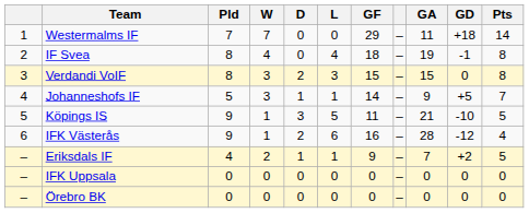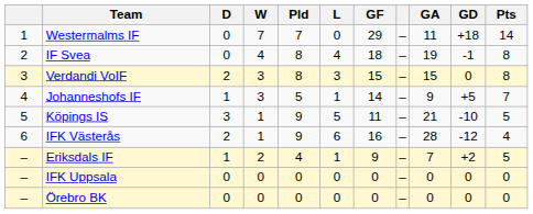 <table class="wikitable" style="text-align: center;">
 <tr>
 <th style="width: 40px;"></th>
 <th style="width: 200px;">Team</th>
+<th style="width: 35px;">D</th>
+<th style="width: 35px;">W</th>
 <th style="width: 45px;">Pld</th>
-<th style="width: 35px;">W</th>
-<th style="width: 35px;">D</th>
 <th style="width: 35px;">L</th>
 <th style="width: 45px;">GF</th>
 <th></th>
 <th style="width: 45px;">GA</th>
 <th style="width: 35px;">GD</th>
 <th style="width: 45px;">Pts</th>
 </tr>
 <tr>
 <td>1</td>
 <td style="text-align: left;"><a href='#'>Westermalms IF</a></td>
+<td>0</td>
 <td>7</td>
 <td>7</td>
-<td>0</td>
 <td>0</td>
 <td>29</td>
 <td>–</td>
 <td>11</td>
 <td>+18</td>
 <td>14</td>
 </tr>
 <tr>
 <td>2</td>
 <td style="text-align: left;"><a href='#'>IF Svea</a></td>
+<td>0</td>
+<td>4</td>
 <td>8</td>
-<td>4</td>
-<td>0</td>
 <td>4</td>
 <td>18</td>
 <td>–</td>
 <td>19</td>
 <td>-1</td>
 <td>8</td>
 </tr>
 <tr style="background: #fff8d1">
 <td>3</td>
 <td style="text-align: left;"><a href='#'>Verdandi VoIF</a></td>
+<td>2</td>
+<td>3</td>
 <td>8</td>
-<td>3</td>
-<td>2</td>
 <td>3</td>
 <td>15</td>
 <td>–</td>
 <td>15</td>
 <td>0</td>
 <td>8</td>
 </tr>
 <tr>
 <td>4</td>
 <td style="text-align: left;"><a href='#'>Johanneshofs IF</a></td>
+<td>1</td>
+<td>3</td>
 <td>5</td>
-<td>3</td>
-<td>1</td>
 <td>1</td>
 <td>14</td>
 <td>–</td>
 <td>9</td>
 <td>+5</td>
 <td>7</td>
 </tr>
 <tr>
 <td>5</td>
 <td style="text-align: left;"><a href='#'>Köpings IS</a></td>
+<td>3</td>
+<td>1</td>
 <td>9</td>
-<td>1</td>
-<td>3</td>
 <td>5</td>
 <td>11</td>
 <td>–</td>
 <td>21</td>
 <td>-10</td>
 <td>5</td>
 </tr>
 <tr>
 <td>6</td>
 <td style="text-align: left;"><a href='#'>IFK Västerås</a></td>
+<td>2</td>
+<td>1</td>
 <td>9</td>
-<td>1</td>
-<td>2</td>
 <td>6</td>
 <td>16</td>
 <td>–</td>
 <td>28</td>
 <td>-12</td>
 <td>4</td>
 </tr>
 <tr style="background: #fff8d1">
 <td>–</td>
 <td style="text-align: left;"><a href='#'>Eriksdals IF</a></td>
+<td>1</td>
+<td>2</td>
 <td>4</td>
-<td>2</td>
-<td>1</td>
 <td>1</td>
 <td>9</td>
 <td>–</td>
 <td>7</td>
 <td>+2</td>
 <td>5</td>
 </tr>
 <tr style="background: #fff8d1">
 <td>–</td>
 <td style="text-align: left;"><a href='#'>IFK Uppsala</a></td>
 <td>0</td>
 <td>0</td>
 <td>0</td>
 <td>0</td>
 <td>0</td>
 <td>–</td>
 <td>0</td>
 <td>0</td>
 <td>0</td>
 </tr>
 <tr style="background: #fff8d1">
 <td>–</td>
 <td style="text-align: left;"><a href='#'>Örebro BK</a></td>
 <td>0</td>
 <td>0</td>
 <td>0</td>
 <td>0</td>
 <td>0</td>
 <td>–</td>
 <td>0</td>
 <td>0</td>
 <td>0</td>
 </tr>
 </table>
